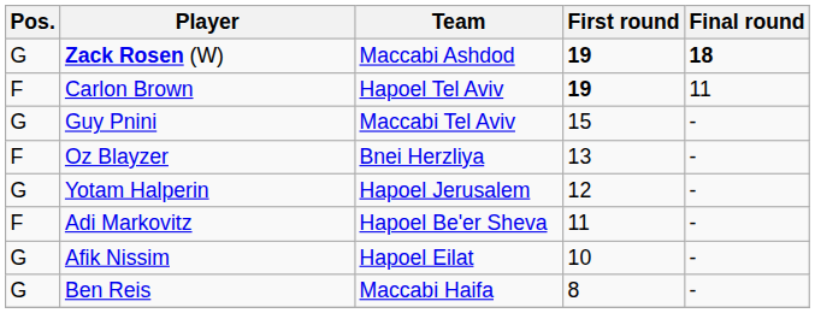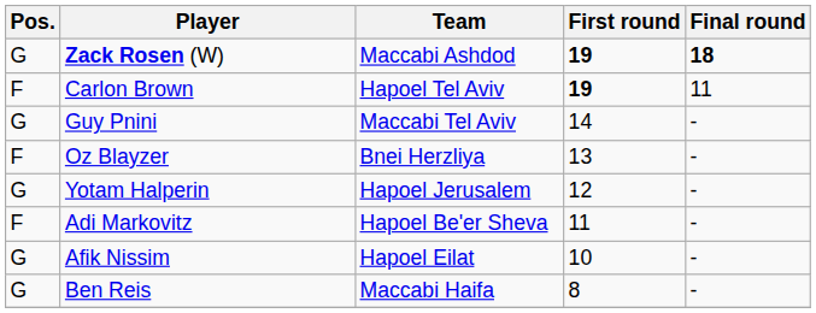 <table class="wikitable">
 <tr>
 <th width=30>Pos.</th>
 <th width=215>Player</th>
 <th width=150>Team</th>
 <th>First round</th>
 <th>Final round</th>
 </tr>
 <tr>
 <td>G</td>
 <td> <strong><a href='#'>Zack Rosen</a></strong> (W)</td>
 <td><a href='#'>Maccabi Ashdod</a></td>
 <td><strong>19</strong></td>
 <td><strong>18</strong></td>
 </tr>
 <tr>
 <td>F</td>
 <td> <a href='#'>Carlon Brown</a></td>
 <td><a href='#'>Hapoel Tel Aviv</a></td>
 <td><strong>19</strong></td>
 <td>11</td>
 </tr>
 <tr>
 <td>G</td>
 <td> <a href='#'>Guy Pnini</a></td>
 <td><a href='#'>Maccabi Tel Aviv</a></td>
-<td>15</td>
+<td>14</td>
 <td>-</td>
 </tr>
 <tr>
 <td>F</td>
 <td> <a href='#'>Oz Blayzer</a></td>
 <td><a href='#'>Bnei Herzliya</a></td>
 <td>13</td>
 <td>-</td>
 </tr>
 <tr>
 <td>G</td>
 <td> <a href='#'>Yotam Halperin</a></td>
 <td><a href='#'>Hapoel Jerusalem</a></td>
 <td>12</td>
 <td>-</td>
 </tr>
 <tr>
 <td>F</td>
 <td> <a href='#'>Adi Markovitz</a></td>
 <td><a href='#'>Hapoel Be'er Sheva</a></td>
 <td>11</td>
 <td>-</td>
 </tr>
 <tr>
 <td>G</td>
 <td> <a href='#'>Afik Nissim</a></td>
 <td><a href='#'>Hapoel Eilat</a></td>
 <td>10</td>
 <td>-</td>
 </tr>
 <tr>
 <td>G</td>
 <td> <a href='#'>Ben Reis</a></td>
 <td><a href='#'>Maccabi Haifa</a></td>
 <td>8</td>
 <td>-</td>
 </tr>
 <tr>
 </tr>
 </table>
